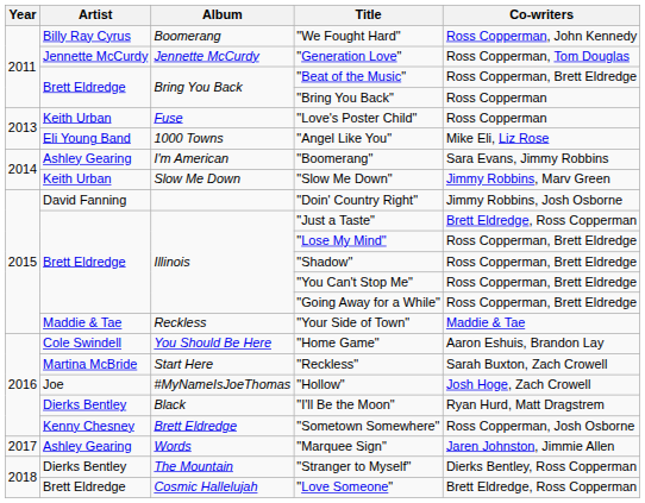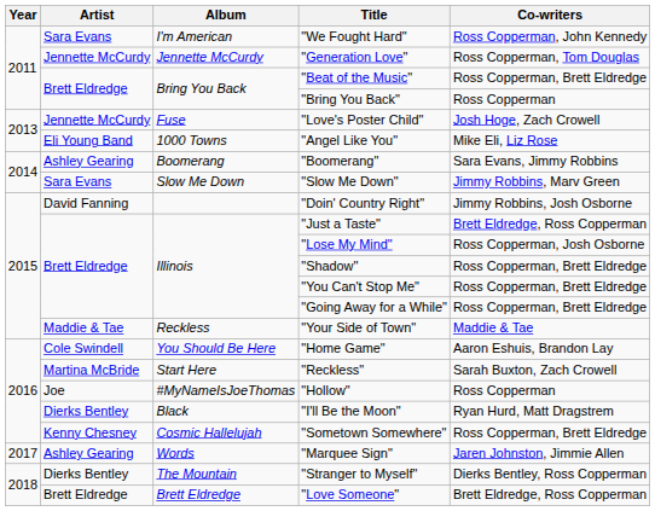 <table class="wikitable">
 <tr>
 <th>Year</th>
 <th>Artist</th>
 <th>Album</th>
 <th>Title</th>
 <th>Co-writers</th>
 </tr>
 <tr>
 <td rowspan="4">2011</td>
-<td><a href='#'>Billy Ray Cyrus</a></td>
-<td><em>Boomerang</em></td>
+<td><a href='#'>Sara Evans</a></td>
+<td><em>I'm American</em></td>
 <td>"We Fought Hard"</td>
 <td><a href='#'>Ross Copperman</a>, John Kennedy</td>
 </tr>
 <tr>
 <td><a href='#'>Jennette McCurdy</a></td>
 <td><em><a href='#'>Jennette McCurdy</a></em></td>
 <td>"<a href='#'>Generation Love</a>"</td>
 <td>Ross Copperman, <a href='#'>Tom Douglas</a></td>
 </tr>
 <tr>
 <td rowspan="2"><a href='#'>Brett Eldredge</a></td>
 <td rowspan="2"><em>Bring You Back</em></td>
 <td>"<a href='#'>Beat of the Music</a>"</td>
 <td>Ross Copperman, Brett Eldredge</td>
 </tr>
 <tr>
 <td>"Bring You Back"</td>
 <td>Ross Copperman</td>
 </tr>
 <tr>
 <td rowspan="2">2013</td>
-<td><a href='#'>Keith Urban</a></td>
+<td><a href='#'>Jennette McCurdy</a></td>
 <td><em><a href='#'>Fuse</a></em></td>
 <td>"Love's Poster Child"</td>
-<td>Ross Copperman</td>
+<td><a href='#'>Josh Hoge</a>, Zach Crowell</td>
 </tr>
 <tr>
 <td><a href='#'>Eli Young Band</a></td>
 <td><em>1000 Towns</em></td>
 <td>"Angel Like You"</td>
 <td>Mike Eli, <a href='#'>Liz Rose</a></td>
 </tr>
 <tr>
 <td rowspan="2">2014</td>
 <td><a href='#'>Ashley Gearing</a></td>
-<td><em>I'm American</em></td>
+<td><em>Boomerang</em></td>
 <td>"Boomerang"</td>
 <td>Sara Evans, Jimmy Robbins</td>
 </tr>
 <tr>
-<td><a href='#'>Keith Urban</a></td>
+<td><a href='#'>Sara Evans</a></td>
 <td><em>Slow Me Down</em></td>
 <td>"Slow Me Down"</td>
 <td><a href='#'>Jimmy Robbins</a>, Marv Green</td>
 </tr>
 <tr>
 <td rowspan="7">2015</td>
 <td>David Fanning</td>
 <td></td>
 <td>"Doin' Country Right"</td>
 <td>Jimmy Robbins, Josh Osborne</td>
 </tr>
 <tr>
 <td rowspan="5"><a href='#'>Brett Eldredge</a></td>
 <td rowspan="5"><em>Illinois</em></td>
 <td>"Just a Taste"</td>
 <td><a href='#'>Brett Eldredge</a>, Ross Copperman</td>
 </tr>
 <tr>
 <td>"<a href='#'>Lose My Mind"</a></td>
-<td>Ross Copperman, Brett Eldredge</td>
+<td>Ross Copperman, Josh Osborne</td>
 </tr>
 <tr>
 <td>"Shadow"</td>
 <td>Ross Copperman, Brett Eldredge</td>
 </tr>
 <tr>
 <td>"You Can't Stop Me"</td>
 <td>Ross Copperman, Brett Eldredge</td>
 </tr>
 <tr>
 <td>"Going Away for a While"</td>
 <td>Ross Copperman, Brett Eldredge</td>
 </tr>
 <tr>
 <td><a href='#'>Maddie & Tae</a></td>
 <td><em>Reckless</em></td>
 <td>"Your Side of Town"</td>
 <td><a href='#'>Maddie & Tae</a></td>
 </tr>
 <tr>
 <td rowspan="5">2016</td>
 <td><a href='#'>Cole Swindell</a></td>
 <td><em><a href='#'>You Should Be Here</a></em></td>
 <td>"Home Game"</td>
 <td>Aaron Eshuis, Brandon Lay</td>
 </tr>
 <tr>
 <td><a href='#'>Martina McBride</a></td>
 <td><em>Start Here</em></td>
 <td>"Reckless"</td>
 <td>Sarah Buxton, Zach Crowell</td>
 </tr>
 <tr>
 <td>Joe</td>
 <td><em>#MyNameIsJoeThomas</em></td>
 <td>"Hollow"</td>
-<td><a href='#'>Josh Hoge</a>, Zach Crowell</td>
+<td>Ross Copperman</td>
 </tr>
 <tr>
 <td><a href='#'>Dierks Bentley</a></td>
 <td><em>Black</em></td>
 <td>"I'll Be the Moon"</td>
 <td>Ryan Hurd, Matt Dragstrem</td>
 </tr>
 <tr>
 <td><a href='#'>Kenny Chesney</a></td>
-<td><em><a href='#'>Brett Eldredge</a></em></td>
+<td><em><a href='#'>Cosmic Hallelujah</a></em></td>
 <td>"Sometown Somewhere"</td>
-<td>Ross Copperman, Josh Osborne</td>
+<td>Ross Copperman, Brett Eldredge</td>
 </tr>
 <tr>
 <td rowspan="1">2017</td>
 <td><a href='#'>Ashley Gearing</a></td>
 <td><em><a href='#'>Words</a></em></td>
 <td>"Marquee Sign"</td>
 <td><a href='#'>Jaren Johnston</a>, Jimmie Allen</td>
 </tr>
 <tr>
 <td rowspan="2">2018</td>
 <td>Dierks Bentley</td>
 <td><em><a href='#'>The Mountain</a></em></td>
 <td>"Stranger to Myself"</td>
 <td>Dierks Bentley, Ross Copperman</td>
 </tr>
 <tr>
 <td>Brett Eldredge</td>
-<td><em><a href='#'>Cosmic Hallelujah</a></em></td>
+<td><em><a href='#'>Brett Eldredge</a></em></td>
 <td>"<a href='#'>Love Someone</a>"</td>
 <td>Brett Eldredge, Ross Copperman</td>
 </tr>
 </table>
